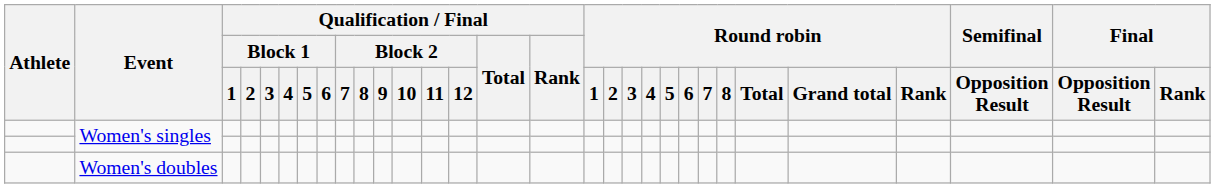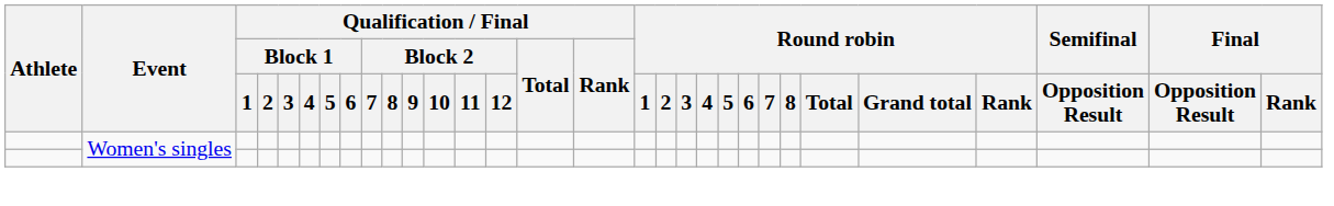 <table class="wikitable">
 <tr>
 <th rowspan="3">Athlete</th>
 <th rowspan="3">Event</th>
 <th colspan="14">Qualification / Final</th>
 <th colspan="11" rowspan="2">Round robin</th>
 <th rowspan="2">Semifinal</th>
 <th colspan="2" rowspan="2">Final</th>
 </tr>
 <tr>
 <th colspan="6">Block 1</th>
 <th colspan="6">Block 2</th>
 <th rowspan="2">Total</th>
 <th rowspan="2">Rank</th>
 </tr>
 <tr>
 <th>1</th>
 <th>2</th>
 <th>3</th>
 <th>4</th>
 <th>5</th>
 <th>6</th>
 <th>7</th>
 <th>8</th>
 <th>9</th>
 <th>10</th>
 <th>11</th>
 <th>12</th>
 <th>1</th>
 <th>2</th>
 <th>3</th>
 <th>4</th>
 <th>5</th>
 <th>6</th>
 <th>7</th>
 <th>8</th>
 <th>Total</th>
 <th>Grand total</th>
 <th>Rank</th>
 <th>Opposition<br>Result</th>
 <th>Opposition<br>Result</th>
 <th>Rank</th>
 </tr>
 <tr>
 <td align="left"></td>
 <td rowspan="2" align="left"><a href='#'>Women's singles</a></td>
 <td></td>
 <td></td>
 <td></td>
 <td></td>
 <td></td>
 <td></td>
 <td></td>
 <td></td>
 <td></td>
 <td></td>
 <td></td>
 <td></td>
 <td></td>
 <td></td>
 <td></td>
 <td></td>
 <td></td>
 <td></td>
 <td></td>
 <td></td>
 <td></td>
 <td></td>
 <td></td>
 <td></td>
 <td></td>
 <td></td>
 <td></td>
 <td></td>
 </tr>
 <tr>
 <td align="left"></td>
 <td></td>
 <td></td>
 <td></td>
 <td></td>
 <td></td>
 <td></td>
 <td></td>
 <td></td>
 <td></td>
 <td></td>
 <td></td>
 <td></td>
 <td></td>
 <td></td>
 <td></td>
 <td></td>
 <td></td>
 <td></td>
 <td></td>
 <td></td>
 <td></td>
 <td></td>
 <td></td>
 <td></td>
 <td></td>
 <td></td>
 <td></td>
 <td></td>
 </tr>
-<tr>
-<td align="left"></td>
-<td align="left"><a href='#'>Women's doubles</a></td>
-<td></td>
-<td></td>
-<td></td>
-<td></td>
-<td></td>
-<td></td>
-<td></td>
-<td></td>
-<td></td>
-<td></td>
-<td></td>
-<td></td>
-<td></td>
-<td></td>
-<td></td>
-<td></td>
-<td></td>
-<td></td>
-<td></td>
-<td></td>
-<td></td>
-<td></td>
-<td></td>
-<td></td>
-<td></td>
-<td></td>
-<td></td>
-<td></td>
-</tr>
 </table>
